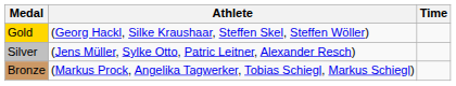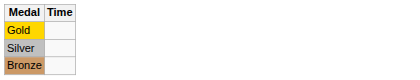 <table class="wikitable">
 <tr>
 <th>Medal</th>
-<th>Athlete</th>
 <th>Time</th>
 </tr>
 <tr>
 <td bgcolor="gold">Gold</td>
-<td> (<a href='#'>Georg Hackl</a>, <a href='#'>Silke Kraushaar</a>, <a href='#'>Steffen Skel</a>, <a href='#'>Steffen Wöller</a>)</td>
 <td></td>
 </tr>
 <tr>
 <td bgcolor="silver">Silver</td>
-<td> (<a href='#'>Jens Müller</a>, <a href='#'>Sylke Otto</a>, <a href='#'>Patric Leitner</a>, <a href='#'>Alexander Resch</a>)</td>
 <td></td>
 </tr>
 <tr>
 <td bgcolor="CC9966">Bronze</td>
-<td> (<a href='#'>Markus Prock</a>, <a href='#'>Angelika Tagwerker</a>, <a href='#'>Tobias Schiegl</a>, <a href='#'>Markus Schiegl</a>)</td>
 <td></td>
 </tr>
 </table>
